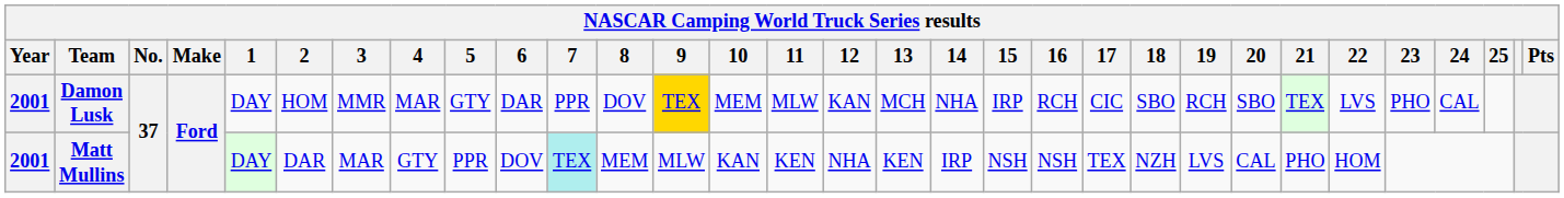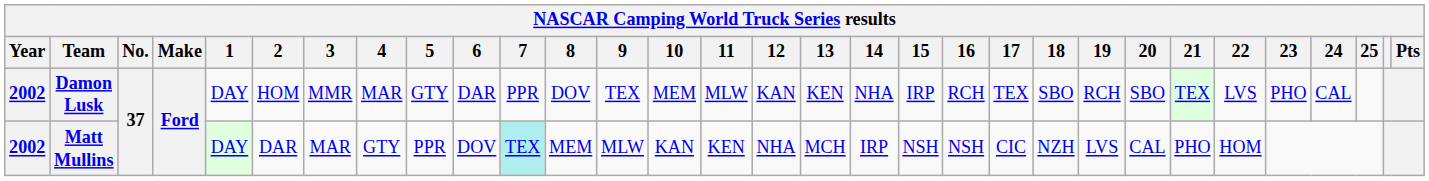 <table class="wikitable" style="text-align:center; font-size:75%">
 <tr>
 <th colspan=45><a href='#'>NASCAR Camping World Truck Series</a> results</th>
 </tr>
 <tr>
 <th>Year</th>
 <th>Team</th>
 <th>No.</th>
 <th>Make</th>
 <th>1</th>
 <th>2</th>
 <th>3</th>
 <th>4</th>
 <th>5</th>
 <th>6</th>
 <th>7</th>
 <th>8</th>
 <th>9</th>
 <th>10</th>
 <th>11</th>
 <th>12</th>
 <th>13</th>
 <th>14</th>
 <th>15</th>
 <th>16</th>
 <th>17</th>
 <th>18</th>
 <th>19</th>
 <th>20</th>
 <th>21</th>
 <th>22</th>
 <th>23</th>
 <th>24</th>
 <th>25</th>
 <th></th>
 <th>Pts</th>
 </tr>
 <tr>
-<th><a href='#'>2001</a></th>
+<th><a href='#'>2002</a></th>
 <th><a href='#'>Damon Lusk</a></th>
 <th rowspan=2>37</th>
 <th rowspan=2><a href='#'>Ford</a></th>
 <td><a href='#'>DAY</a></td>
 <td><a href='#'>HOM</a></td>
 <td><a href='#'>MMR</a></td>
 <td><a href='#'>MAR</a></td>
 <td><a href='#'>GTY</a></td>
 <td><a href='#'>DAR</a></td>
 <td><a href='#'>PPR</a></td>
 <td><a href='#'>DOV</a></td>
-<td style="background: gold;"><a href='#'>TEX</a></td>
+<td><a href='#'>TEX</a></td>
 <td><a href='#'>MEM</a></td>
 <td><a href='#'>MLW</a></td>
 <td><a href='#'>KAN</a></td>
-<td><a href='#'>MCH</a></td>
+<td><a href='#'>KEN</a></td>
 <td><a href='#'>NHA</a></td>
 <td><a href='#'>IRP</a></td>
 <td><a href='#'>RCH</a></td>
-<td><a href='#'>CIC</a></td>
+<td><a href='#'>TEX</a></td>
 <td><a href='#'>SBO</a></td>
 <td><a href='#'>RCH</a></td>
 <td><a href='#'>SBO</a></td>
 <td style="background:#DFFFDF;"><a href='#'>TEX</a><br></td>
 <td><a href='#'>LVS</a></td>
 <td><a href='#'>PHO</a></td>
 <td><a href='#'>CAL</a></td>
 <td></td>
 <th colspan=2></th>
 </tr>
 <tr>
-<th><a href='#'>2001</a></th>
+<th><a href='#'>2002</a></th>
 <th><a href='#'>Matt Mullins</a></th>
 <td style="background:#DFFFDF;"><a href='#'>DAY</a><br></td>
 <td><a href='#'>DAR</a></td>
 <td><a href='#'>MAR</a></td>
 <td><a href='#'>GTY</a></td>
 <td><a href='#'>PPR</a></td>
 <td><a href='#'>DOV</a></td>
 <td style="background: paleturquoise;"><a href='#'>TEX</a></td>
 <td><a href='#'>MEM</a></td>
 <td><a href='#'>MLW</a></td>
 <td><a href='#'>KAN</a></td>
 <td><a href='#'>KEN</a></td>
 <td><a href='#'>NHA</a></td>
-<td><a href='#'>KEN</a></td>
+<td><a href='#'>MCH</a></td>
 <td><a href='#'>IRP</a></td>
 <td><a href='#'>NSH</a></td>
 <td><a href='#'>NSH</a></td>
-<td><a href='#'>TEX</a></td>
+<td><a href='#'>CIC</a></td>
 <td><a href='#'>NZH</a></td>
 <td><a href='#'>LVS</a></td>
 <td><a href='#'>CAL</a></td>
 <td><a href='#'>PHO</a></td>
 <td><a href='#'>HOM</a></td>
 <td colspan=3></td>
 <th colspan=2></th>
 </tr>
 </table>
